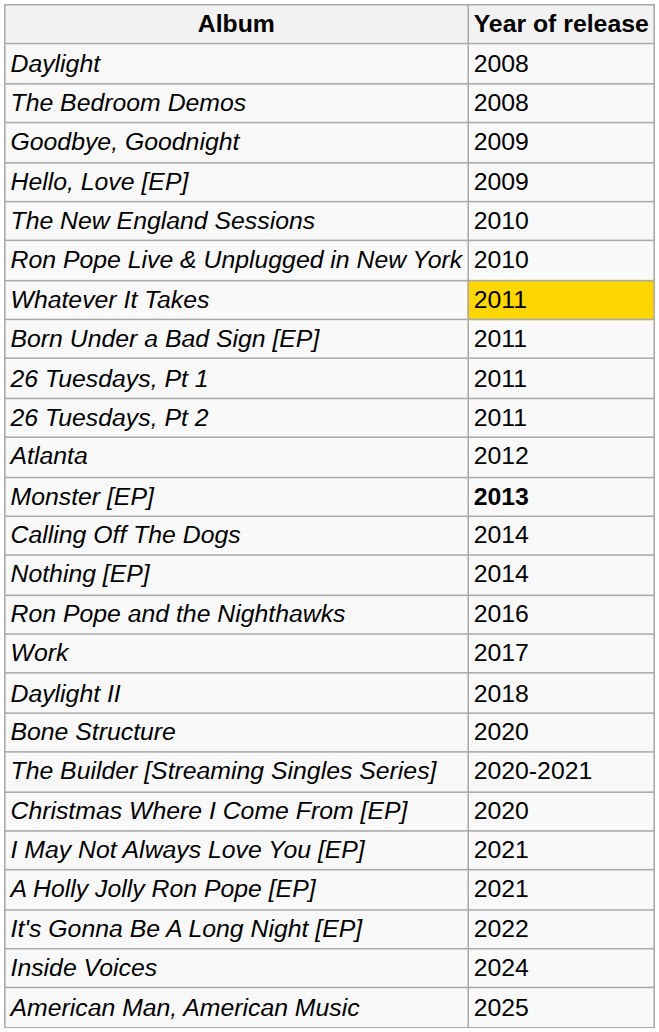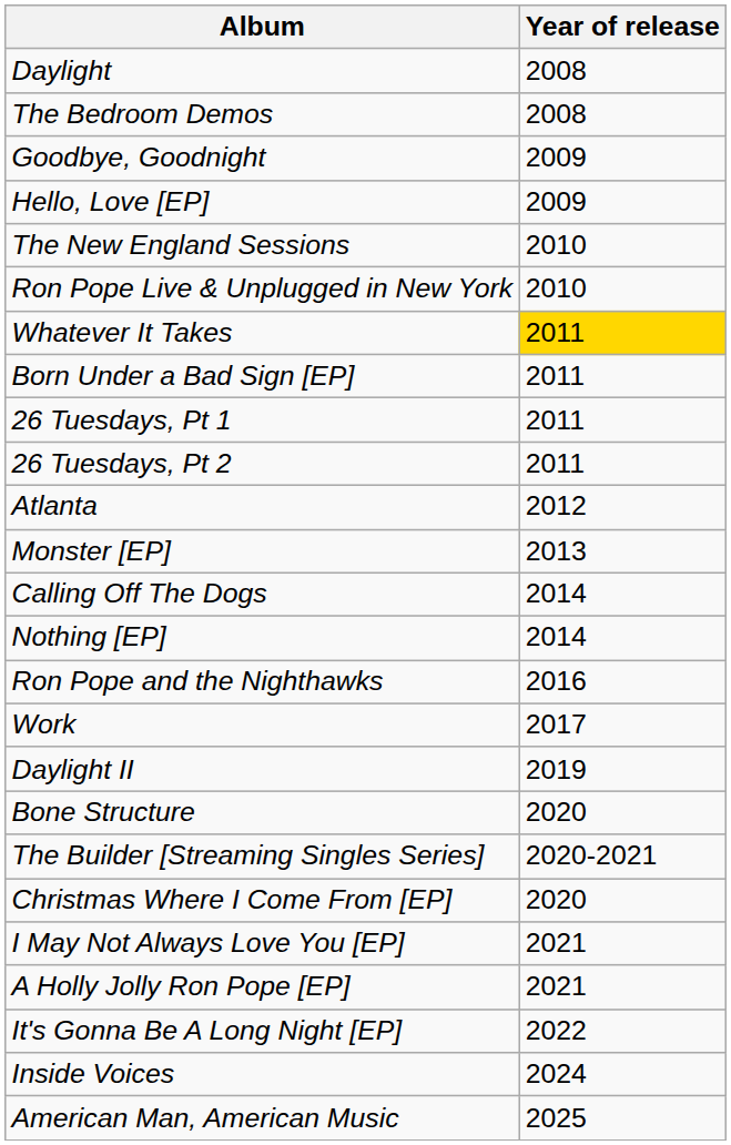 <table class="wikitable">
 <tr>
 <th>Album</th>
 <th>Year of release</th>
 </tr>
 <tr>
 <td><em>Daylight</em></td>
 <td>2008</td>
 </tr>
 <tr>
 <td><em>The Bedroom Demos</em></td>
 <td>2008</td>
 </tr>
 <tr>
 <td><em>Goodbye, Goodnight</em></td>
 <td>2009</td>
 </tr>
 <tr>
 <td><em>Hello, Love [EP]</em></td>
 <td>2009</td>
 </tr>
 <tr>
 <td><em>The New England Sessions</em></td>
 <td>2010</td>
 </tr>
 <tr>
 <td><em>Ron Pope Live & Unplugged in New York</em></td>
 <td>2010</td>
 </tr>
 <tr>
 <td><em>Whatever It Takes</em></td>
 <td style="background: gold;">2011</td>
 </tr>
 <tr>
 <td><em>Born Under a Bad Sign [EP]</em></td>
 <td>2011</td>
 </tr>
 <tr>
 <td><em>26 Tuesdays, Pt 1</em></td>
 <td>2011</td>
 </tr>
 <tr>
 <td><em>26 Tuesdays, Pt 2</em></td>
 <td>2011</td>
 </tr>
 <tr>
 <td><em>Atlanta</em></td>
 <td>2012</td>
 </tr>
 <tr>
 <td><em>Monster [EP]</em></td>
-<td><strong>2013</strong></td>
+<td>2013</td>
 </tr>
 <tr>
 <td><em>Calling Off The Dogs</em></td>
 <td>2014</td>
 </tr>
 <tr>
 <td><em>Nothing [EP]</em></td>
 <td>2014</td>
 </tr>
 <tr>
 <td><em>Ron Pope and the Nighthawks</em></td>
 <td>2016</td>
 </tr>
 <tr>
 <td><em>Work</em></td>
 <td>2017</td>
 </tr>
 <tr>
 <td><em>Daylight II</em></td>
-<td>2018</td>
+<td>2019</td>
 </tr>
 <tr>
 <td><em>Bone Structure</em></td>
 <td>2020</td>
 </tr>
 <tr>
 <td><em>The Builder [Streaming Singles Series]</em></td>
 <td>2020-2021</td>
 </tr>
 <tr>
 <td><em>Christmas Where I Come From [EP]</em></td>
 <td>2020</td>
 </tr>
 <tr>
 <td><em>I May Not Always Love You [EP]</em></td>
 <td>2021</td>
 </tr>
 <tr>
 <td><em>A Holly Jolly Ron Pope [EP]</em></td>
 <td>2021</td>
 </tr>
 <tr>
 <td><em>It's Gonna Be A Long Night [EP]</em></td>
 <td>2022</td>
 </tr>
 <tr>
 <td><em>Inside Voices</em></td>
 <td>2024</td>
 </tr>
 <tr>
 <td><em>American Man, American Music</em></td>
 <td>2025</td>
 </tr>
 </table>
